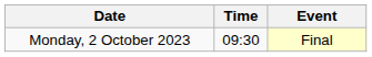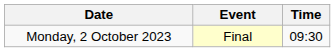 <table class = "wikitable" style="text-align:center;">
 <tr>
 <th width=220>Date</th>
+<th width=100>Event</th>
 <th width=50>Time</th>
-<th width=100>Event</th>
 </tr>
 <tr>
 <td>Monday, 2 October 2023</td>
+<td bgcolor=ffffcc>Final</td>
 <td>09:30</td>
-<td bgcolor=ffffcc>Final</td>
 </tr>
 </table>
